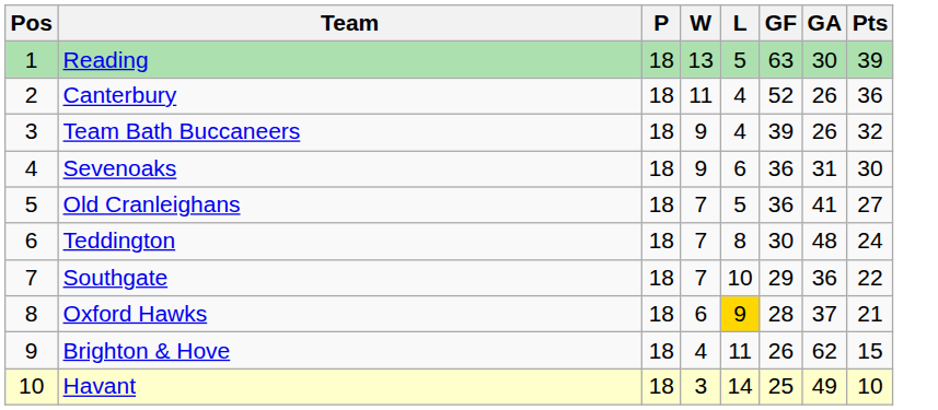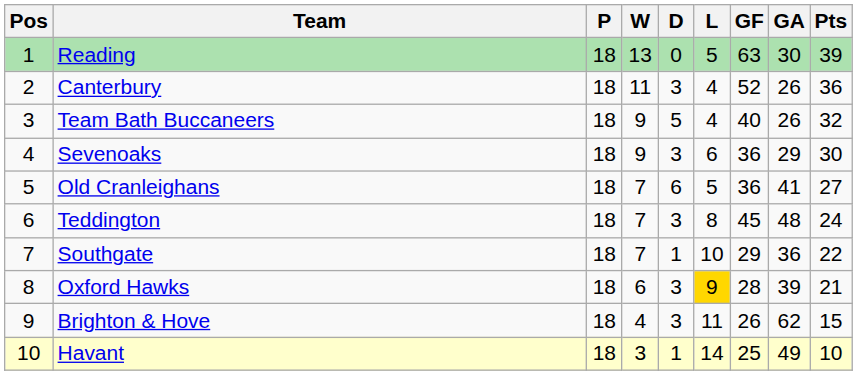 <table class="wikitable" style="font-size: 100%">
 <tr>
 <th width=20>Pos</th>
 <th width=400>Team</th>
 <th width=20>P</th>
 <th width=20>W</th>
+<th width=20>D</th>
 <th width=20>L</th>
 <th width=20>GF</th>
 <th width=20>GA</th>
 <th width=20>Pts</th>
 </tr>
 <tr align=center style="background:#ACE1AF;">
 <td>1</td>
 <td align="left"><a href='#'>Reading</a></td>
 <td>18</td>
 <td>13</td>
+<td>0</td>
 <td>5</td>
 <td>63</td>
 <td>30</td>
 <td>39</td>
 </tr>
 <tr align=center>
 <td>2</td>
 <td align="left"><a href='#'>Canterbury</a></td>
 <td>18</td>
 <td>11</td>
+<td>3</td>
 <td>4</td>
 <td>52</td>
 <td>26</td>
 <td>36</td>
 </tr>
 <tr align=center>
 <td>3</td>
 <td align="left"><a href='#'>Team Bath Buccaneers</a></td>
 <td>18</td>
 <td>9</td>
+<td>5</td>
 <td>4</td>
-<td>39</td>
+<td>40</td>
 <td>26</td>
 <td>32</td>
 </tr>
 <tr align=center>
 <td>4</td>
 <td align="left"><a href='#'>Sevenoaks</a></td>
 <td>18</td>
 <td>9</td>
+<td>3</td>
 <td>6</td>
 <td>36</td>
-<td>31</td>
+<td>29</td>
 <td>30</td>
 </tr>
 <tr align=center>
 <td>5</td>
 <td align="left"><a href='#'>Old Cranleighans</a></td>
 <td>18</td>
 <td>7</td>
+<td>6</td>
 <td>5</td>
 <td>36</td>
 <td>41</td>
 <td>27</td>
 </tr>
 <tr align=center>
 <td>6</td>
 <td align="left"><a href='#'>Teddington</a></td>
 <td>18</td>
 <td>7</td>
+<td>3</td>
 <td>8</td>
-<td>30</td>
+<td>45</td>
 <td>48</td>
 <td>24</td>
 </tr>
 <tr align=center>
 <td>7</td>
 <td align="left"><a href='#'>Southgate</a></td>
 <td>18</td>
 <td>7</td>
+<td>1</td>
 <td>10</td>
 <td>29</td>
 <td>36</td>
 <td>22</td>
 </tr>
 <tr align=center>
 <td>8</td>
 <td align="left"><a href='#'>Oxford Hawks</a></td>
 <td>18</td>
 <td>6</td>
+<td>3</td>
 <td style="background: gold;">9</td>
 <td>28</td>
-<td>37</td>
+<td>39</td>
 <td>21</td>
 </tr>
 <tr align=center>
 <td>9</td>
 <td align="left"><a href='#'>Brighton & Hove</a></td>
 <td>18</td>
 <td>4</td>
+<td>3</td>
 <td>11</td>
 <td>26</td>
 <td>62</td>
 <td>15</td>
 </tr>
 <tr align=center style="background: #ffffcc;">
 <td>10</td>
 <td align="left"><a href='#'>Havant</a></td>
 <td>18</td>
 <td>3</td>
+<td>1</td>
 <td>14</td>
 <td>25</td>
 <td>49</td>
 <td>10</td>
 </tr>
 </table>
